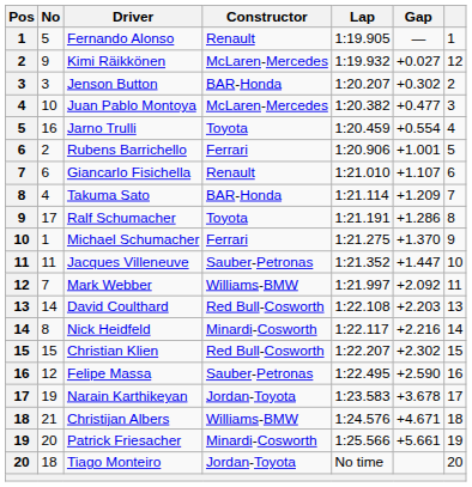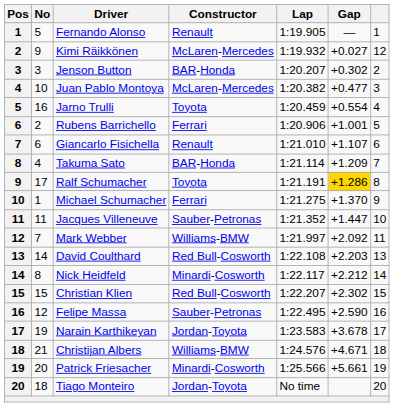 <table class="wikitable sortable" style="font-size: 85%;">
 <tr>
 <th>Pos</th>
 <th>No</th>
 <th>Driver</th>
 <th>Constructor</th>
 <th>Lap</th>
 <th>Gap</th>
 <th></th>
 </tr>
 <tr>
 <th>1</th>
 <td>5</td>
 <td> <a href='#'>Fernando Alonso</a></td>
 <td><a href='#'>Renault</a></td>
 <td>1:19.905</td>
 <td align="center">—</td>
 <td>1</td>
 </tr>
 <tr>
 <th>2</th>
 <td>9</td>
 <td> <a href='#'>Kimi Räikkönen</a></td>
 <td><a href='#'>McLaren</a>-<a href='#'>Mercedes</a></td>
 <td>1:19.932</td>
 <td>+0.027</td>
 <td>12</td>
 </tr>
 <tr>
 <th>3</th>
 <td>3</td>
 <td> <a href='#'>Jenson Button</a></td>
 <td><a href='#'>BAR</a>-<a href='#'>Honda</a></td>
 <td>1:20.207</td>
 <td>+0.302</td>
 <td>2</td>
 </tr>
 <tr>
 <th>4</th>
 <td>10</td>
 <td> <a href='#'>Juan Pablo Montoya</a></td>
 <td><a href='#'>McLaren</a>-<a href='#'>Mercedes</a></td>
 <td>1:20.382</td>
 <td>+0.477</td>
 <td>3</td>
 </tr>
 <tr>
 <th>5</th>
 <td>16</td>
 <td> <a href='#'>Jarno Trulli</a></td>
 <td><a href='#'>Toyota</a></td>
 <td>1:20.459</td>
 <td>+0.554</td>
 <td>4</td>
 </tr>
 <tr>
 <th>6</th>
 <td>2</td>
 <td> <a href='#'>Rubens Barrichello</a></td>
 <td><a href='#'>Ferrari</a></td>
 <td>1:20.906</td>
 <td>+1.001</td>
 <td>5</td>
 </tr>
 <tr>
 <th>7</th>
 <td>6</td>
 <td> <a href='#'>Giancarlo Fisichella</a></td>
 <td><a href='#'>Renault</a></td>
 <td>1:21.010</td>
 <td>+1.107</td>
 <td>6</td>
 </tr>
 <tr>
 <th>8</th>
 <td>4</td>
 <td> <a href='#'>Takuma Sato</a></td>
 <td><a href='#'>BAR</a>-<a href='#'>Honda</a></td>
 <td>1:21.114</td>
 <td>+1.209</td>
 <td>7</td>
 </tr>
 <tr>
 <th>9</th>
 <td>17</td>
 <td> <a href='#'>Ralf Schumacher</a></td>
 <td><a href='#'>Toyota</a></td>
 <td>1:21.191</td>
-<td>+1.286</td>
+<td style="background: gold;">+1.286</td>
 <td>8</td>
 </tr>
 <tr>
 <th>10</th>
 <td>1</td>
 <td> <a href='#'>Michael Schumacher</a></td>
 <td><a href='#'>Ferrari</a></td>
 <td>1:21.275</td>
 <td>+1.370</td>
 <td>9</td>
 </tr>
 <tr>
 <th>11</th>
 <td>11</td>
 <td> <a href='#'>Jacques Villeneuve</a></td>
 <td><a href='#'>Sauber</a>-<a href='#'>Petronas</a></td>
 <td>1:21.352</td>
 <td>+1.447</td>
 <td>10</td>
 </tr>
 <tr>
 <th>12</th>
 <td>7</td>
 <td> <a href='#'>Mark Webber</a></td>
 <td><a href='#'>Williams</a>-<a href='#'>BMW</a></td>
 <td>1:21.997</td>
 <td>+2.092</td>
 <td>11</td>
 </tr>
 <tr>
 <th>13</th>
 <td>14</td>
 <td> <a href='#'>David Coulthard</a></td>
 <td><a href='#'>Red Bull</a>-<a href='#'>Cosworth</a></td>
 <td>1:22.108</td>
 <td>+2.203</td>
 <td>13</td>
 </tr>
 <tr>
 <th>14</th>
 <td>8</td>
 <td> <a href='#'>Nick Heidfeld</a></td>
 <td><a href='#'>Minardi</a>-<a href='#'>Cosworth</a></td>
 <td>1:22.117</td>
-<td>+2.216</td>
+<td>+2.212</td>
 <td>14</td>
 </tr>
 <tr>
 <th>15</th>
 <td>15</td>
 <td> <a href='#'>Christian Klien</a></td>
 <td><a href='#'>Red Bull</a>-<a href='#'>Cosworth</a></td>
 <td>1:22.207</td>
 <td>+2.302</td>
 <td>15</td>
 </tr>
 <tr>
 <th>16</th>
 <td>12</td>
 <td> <a href='#'>Felipe Massa</a></td>
 <td><a href='#'>Sauber</a>-<a href='#'>Petronas</a></td>
 <td>1:22.495</td>
 <td>+2.590</td>
 <td>16</td>
 </tr>
 <tr>
 <th>17</th>
 <td>19</td>
 <td> <a href='#'>Narain Karthikeyan</a></td>
 <td><a href='#'>Jordan</a>-<a href='#'>Toyota</a></td>
 <td>1:23.583</td>
 <td>+3.678</td>
 <td>17</td>
 </tr>
 <tr>
 <th>18</th>
 <td>21</td>
 <td> <a href='#'>Christijan Albers</a></td>
 <td><a href='#'>Williams</a>-<a href='#'>BMW</a></td>
 <td>1:24.576</td>
 <td>+4.671</td>
 <td>18</td>
 </tr>
 <tr>
 <th>19</th>
 <td>20</td>
 <td> <a href='#'>Patrick Friesacher</a></td>
 <td><a href='#'>Minardi</a>-<a href='#'>Cosworth</a></td>
 <td>1:25.566</td>
 <td>+5.661</td>
 <td>19</td>
 </tr>
 <tr>
 <th>20</th>
 <td>18</td>
 <td> <a href='#'>Tiago Monteiro</a></td>
 <td><a href='#'>Jordan</a>-<a href='#'>Toyota</a></td>
 <td>No time</td>
 <td></td>
 <td>20</td>
 </tr>
 <tr>
 <th colspan="8"></th>
 </tr>
 </table>
